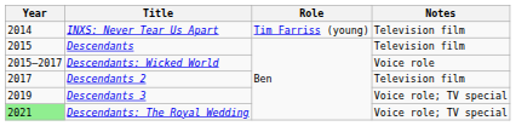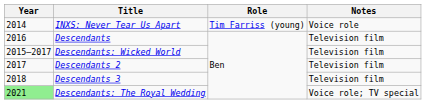 <table class="wikitable">
 <tr>
 <th>Year</th>
 <th>Title</th>
 <th>Role</th>
 <th>Notes</th>
 </tr>
 <tr>
 <td>2014</td>
 <td><em><a href='#'>INXS: Never Tear Us Apart</a></em></td>
 <td><a href='#'>Tim Farriss</a> (young)</td>
-<td>Television film</td>
+<td>Voice role</td>
 </tr>
 <tr>
-<td>2015</td>
+<td>2016</td>
 <td><em><a href='#'>Descendants</a></em></td>
 <td rowspan="5">Ben</td>
 <td>Television film</td>
 </tr>
 <tr>
 <td>2015–2017</td>
 <td><em><a href='#'>Descendants: Wicked World</a></em></td>
-<td>Voice role</td>
+<td>Television film</td>
 </tr>
 <tr>
 <td>2017</td>
 <td><em><a href='#'>Descendants 2</a></em></td>
 <td>Television film</td>
 </tr>
 <tr>
-<td>2019</td>
+<td>2018</td>
 <td><em><a href='#'>Descendants 3</a></em></td>
-<td>Voice role; TV special</td>
+<td>Television film</td>
 </tr>
 <tr>
 <td style="background: lightgreen;">2021</td>
 <td><em><a href='#'>Descendants: The Royal Wedding</a></em></td>
 <td>Voice role; TV special</td>
 </tr>
 </table>
